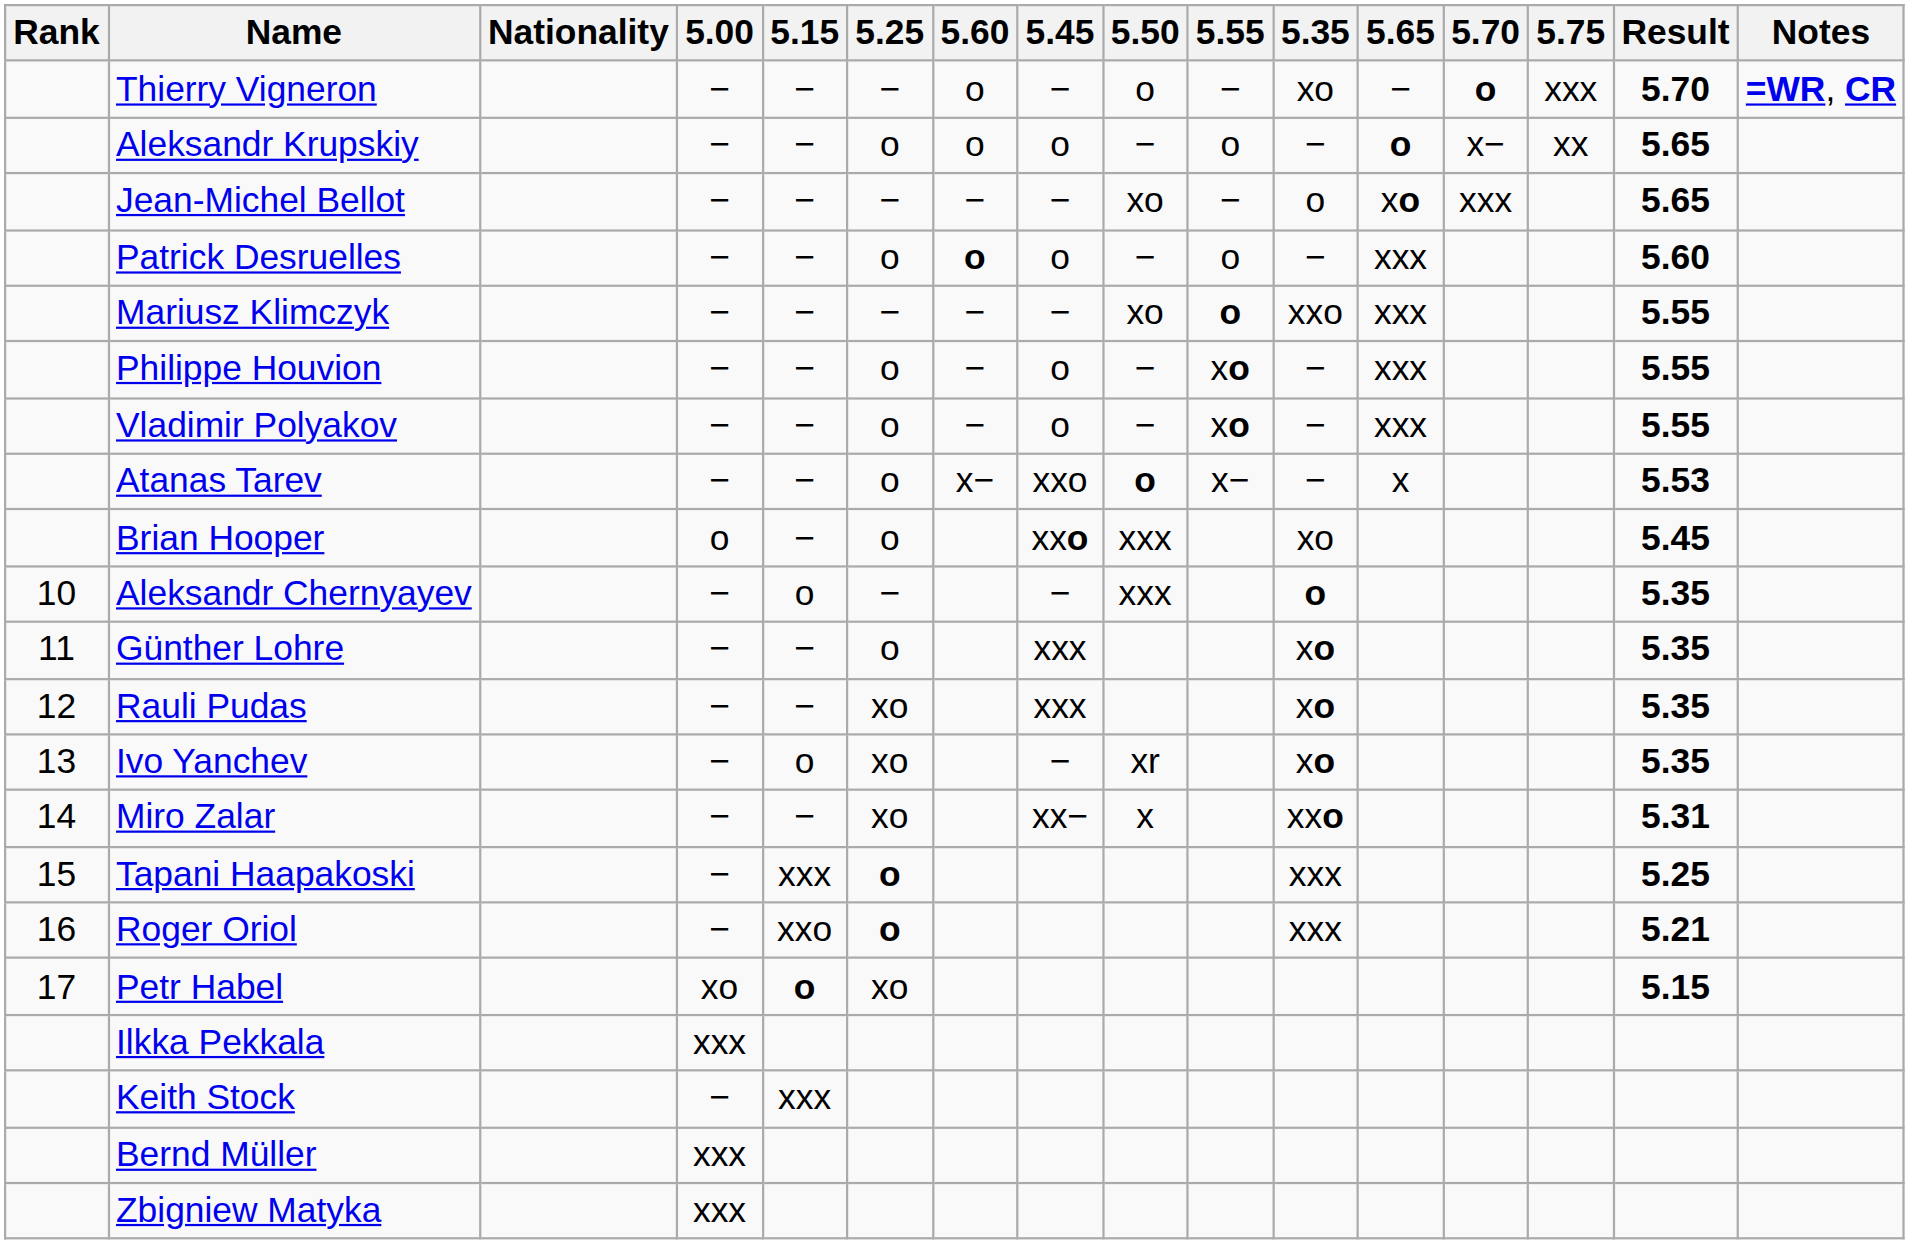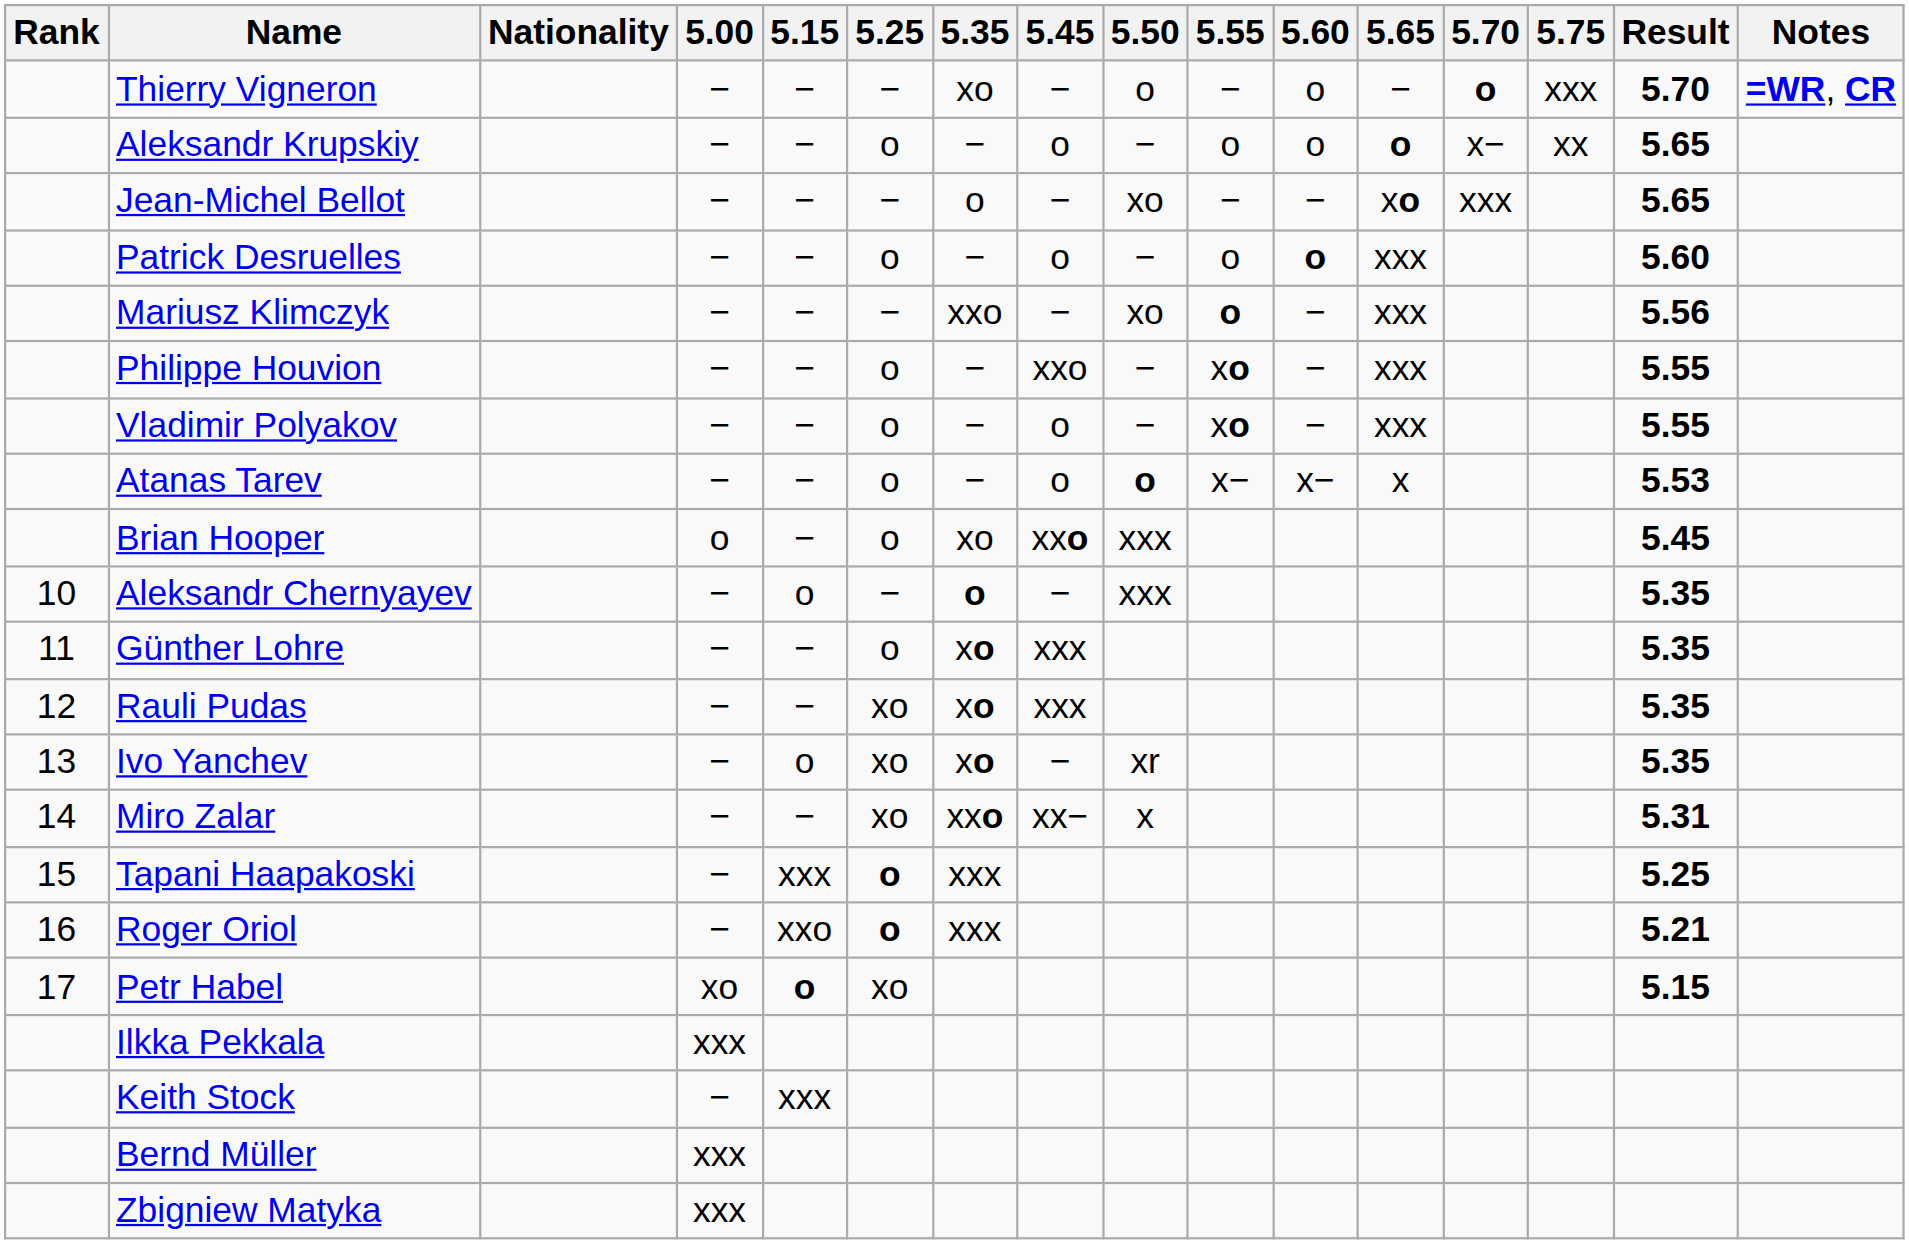 <table class="wikitable sortable" style="text-align:center">
 <tr>
 <th>Rank</th>
 <th>Name</th>
 <th>Nationality</th>
 <th>5.00</th>
 <th>5.15</th>
 <th>5.25</th>
-<th>5.60</th>
+<th>5.35</th>
 <th>5.45</th>
 <th>5.50</th>
 <th>5.55</th>
-<th>5.35</th>
+<th>5.60</th>
 <th>5.65</th>
 <th>5.70</th>
 <th>5.75</th>
 <th>Result</th>
 <th>Notes</th>
 </tr>
 <tr>
 <td></td>
 <td align="left"><a href='#'>Thierry Vigneron</a></td>
 <td align=left></td>
 <td>−</td>
 <td>−</td>
 <td>−</td>
+<td>xo</td>
+<td>−</td>
 <td>o</td>
 <td>−</td>
 <td>o</td>
-<td>−</td>
-<td>xo</td>
 <td>−</td>
 <td><strong>o</strong></td>
 <td>xxx</td>
 <td><strong>5.70</strong></td>
 <td><strong><a href='#'>=WR</a></strong>, <strong><a href='#'>CR</a></strong></td>
 </tr>
 <tr>
 <td></td>
 <td align="left"><a href='#'>Aleksandr Krupskiy</a></td>
 <td align=left></td>
 <td>−</td>
 <td>−</td>
 <td>o</td>
-<td>o</td>
+<td>−</td>
 <td>o</td>
 <td>−</td>
 <td>o</td>
-<td>−</td>
+<td>o</td>
 <td><strong>o</strong></td>
 <td>x−</td>
 <td>xx</td>
 <td><strong>5.65</strong></td>
 <td></td>
 </tr>
 <tr>
 <td></td>
 <td align="left"><a href='#'>Jean-Michel Bellot</a></td>
 <td align=left></td>
 <td>−</td>
 <td>−</td>
 <td>−</td>
-<td>−</td>
+<td>o</td>
 <td>−</td>
 <td>xo</td>
 <td>−</td>
-<td>o</td>
+<td>−</td>
 <td>x<strong>o</strong></td>
 <td>xxx</td>
 <td></td>
 <td><strong>5.65</strong></td>
 <td></td>
 </tr>
 <tr>
 <td></td>
 <td align="left"><a href='#'>Patrick Desruelles</a></td>
 <td align=left></td>
 <td>−</td>
 <td>−</td>
 <td>o</td>
-<td><strong>o</strong></td>
+<td>−</td>
 <td>o</td>
 <td>−</td>
 <td>o</td>
-<td>−</td>
+<td><strong>o</strong></td>
 <td>xxx</td>
 <td></td>
 <td></td>
 <td><strong>5.60</strong></td>
 <td></td>
 </tr>
 <tr>
 <td></td>
 <td align="left"><a href='#'>Mariusz Klimczyk</a></td>
 <td align=left></td>
 <td>−</td>
 <td>−</td>
 <td>−</td>
-<td>−</td>
+<td>xxo</td>
 <td>−</td>
 <td>xo</td>
 <td><strong>o</strong></td>
-<td>xxo</td>
+<td>−</td>
 <td>xxx</td>
 <td></td>
 <td></td>
-<td><strong>5.55</strong></td>
+<td><strong>5.56</strong></td>
 <td></td>
 </tr>
 <tr>
 <td></td>
 <td align="left"><a href='#'>Philippe Houvion</a></td>
 <td align=left></td>
 <td>−</td>
 <td>−</td>
 <td>o</td>
 <td>−</td>
-<td>o</td>
+<td>xxo</td>
 <td>−</td>
 <td>x<strong>o</strong></td>
 <td>−</td>
 <td>xxx</td>
 <td></td>
 <td></td>
 <td><strong>5.55</strong></td>
 <td></td>
 </tr>
 <tr>
 <td></td>
 <td align="left"><a href='#'>Vladimir Polyakov</a></td>
 <td align=left></td>
 <td>−</td>
 <td>−</td>
 <td>o</td>
 <td>−</td>
 <td>o</td>
 <td>−</td>
 <td>x<strong>o</strong></td>
 <td>−</td>
 <td>xxx</td>
 <td></td>
 <td></td>
 <td><strong>5.55</strong></td>
 <td></td>
 </tr>
 <tr>
 <td></td>
 <td align="left"><a href='#'>Atanas Tarev</a></td>
 <td align=left></td>
 <td>−</td>
 <td>−</td>
 <td>o</td>
-<td>x−</td>
-<td>xxo</td>
+<td>−</td>
+<td>o</td>
 <td><strong>o</strong></td>
 <td>x−</td>
-<td>−</td>
+<td>x−</td>
 <td>x</td>
 <td></td>
 <td></td>
 <td><strong>5.53</strong></td>
 <td></td>
 </tr>
 <tr>
 <td></td>
 <td align="left"><a href='#'>Brian Hooper</a></td>
 <td align=left></td>
 <td>o</td>
 <td>−</td>
 <td>o</td>
-<td></td>
+<td>xo</td>
 <td>xx<strong>o</strong></td>
 <td>xxx</td>
 <td></td>
-<td>xo</td>
+<td></td>
 <td></td>
 <td></td>
 <td></td>
 <td><strong>5.45</strong></td>
 <td></td>
 </tr>
 <tr>
 <td>10</td>
 <td align="left"><a href='#'>Aleksandr Chernyayev</a></td>
 <td align=left></td>
 <td>−</td>
 <td>o</td>
 <td>−</td>
-<td></td>
+<td><strong>o</strong></td>
 <td>−</td>
 <td>xxx</td>
 <td></td>
-<td><strong>o</strong></td>
+<td></td>
 <td></td>
 <td></td>
 <td></td>
 <td><strong>5.35</strong></td>
 <td></td>
 </tr>
 <tr>
 <td>11</td>
 <td align="left"><a href='#'>Günther Lohre</a></td>
 <td align=left></td>
 <td>−</td>
 <td>−</td>
 <td>o</td>
-<td></td>
+<td>x<strong>o</strong></td>
 <td>xxx</td>
 <td></td>
 <td></td>
-<td>x<strong>o</strong></td>
+<td></td>
 <td></td>
 <td></td>
 <td></td>
 <td><strong>5.35</strong></td>
 <td></td>
 </tr>
 <tr>
 <td>12</td>
 <td align="left"><a href='#'>Rauli Pudas</a></td>
 <td align=left></td>
 <td>−</td>
 <td>−</td>
 <td>xo</td>
-<td></td>
+<td>x<strong>o</strong></td>
 <td>xxx</td>
 <td></td>
 <td></td>
-<td>x<strong>o</strong></td>
+<td></td>
 <td></td>
 <td></td>
 <td></td>
 <td><strong>5.35</strong></td>
 <td></td>
 </tr>
 <tr>
 <td>13</td>
 <td align="left"><a href='#'>Ivo Yanchev</a></td>
 <td align=left></td>
 <td>−</td>
 <td>o</td>
 <td>xo</td>
-<td></td>
+<td>x<strong>o</strong></td>
 <td>−</td>
 <td>xr</td>
 <td></td>
-<td>x<strong>o</strong></td>
+<td></td>
 <td></td>
 <td></td>
 <td></td>
 <td><strong>5.35</strong></td>
 <td></td>
 </tr>
 <tr>
 <td>14</td>
 <td align="left"><a href='#'>Miro Zalar</a></td>
 <td align=left></td>
 <td>−</td>
 <td>−</td>
 <td>xo</td>
-<td></td>
+<td>xx<strong>o</strong></td>
 <td>xx−</td>
 <td>x</td>
 <td></td>
-<td>xx<strong>o</strong></td>
+<td></td>
 <td></td>
 <td></td>
 <td></td>
 <td><strong>5.31</strong></td>
 <td></td>
 </tr>
 <tr>
 <td>15</td>
 <td align="left"><a href='#'>Tapani Haapakoski</a></td>
 <td align=left></td>
 <td>−</td>
 <td>xxx</td>
 <td><strong>o</strong></td>
+<td>xxx</td>
 <td></td>
 <td></td>
 <td></td>
 <td></td>
-<td>xxx</td>
 <td></td>
 <td></td>
 <td></td>
 <td><strong>5.25</strong></td>
 <td></td>
 </tr>
 <tr>
 <td>16</td>
 <td align="left"><a href='#'>Roger Oriol</a></td>
 <td align=left></td>
 <td>−</td>
 <td>xxo</td>
 <td><strong>o</strong></td>
+<td>xxx</td>
 <td></td>
 <td></td>
 <td></td>
 <td></td>
-<td>xxx</td>
 <td></td>
 <td></td>
 <td></td>
 <td><strong>5.21</strong></td>
 <td></td>
 </tr>
 <tr>
 <td>17</td>
 <td align="left"><a href='#'>Petr Habel</a></td>
 <td align=left></td>
 <td>xo</td>
 <td><strong>o</strong></td>
 <td>xo</td>
 <td></td>
 <td></td>
 <td></td>
 <td></td>
 <td></td>
 <td></td>
 <td></td>
 <td></td>
 <td><strong>5.15</strong></td>
 <td></td>
 </tr>
 <tr>
 <td></td>
 <td align="left"><a href='#'>Ilkka Pekkala</a></td>
 <td align=left></td>
 <td>xxx</td>
 <td></td>
 <td></td>
 <td></td>
 <td></td>
 <td></td>
 <td></td>
 <td></td>
 <td></td>
 <td></td>
 <td></td>
 <td><strong></strong></td>
 <td></td>
 </tr>
 <tr>
 <td></td>
 <td align="left"><a href='#'>Keith Stock</a></td>
 <td align=left></td>
 <td>−</td>
 <td>xxx</td>
 <td></td>
 <td></td>
 <td></td>
 <td></td>
 <td></td>
 <td></td>
 <td></td>
 <td></td>
 <td></td>
 <td><strong></strong></td>
 <td></td>
 </tr>
 <tr>
 <td></td>
 <td align="left"><a href='#'>Bernd Müller</a></td>
 <td align=left></td>
 <td>xxx</td>
 <td></td>
 <td></td>
 <td></td>
 <td></td>
 <td></td>
 <td></td>
 <td></td>
 <td></td>
 <td></td>
 <td></td>
 <td><strong></strong></td>
 <td></td>
 </tr>
 <tr>
 <td></td>
 <td align="left"><a href='#'>Zbigniew Matyka</a></td>
 <td align=left></td>
 <td>xxx</td>
 <td></td>
 <td></td>
 <td></td>
 <td></td>
 <td></td>
 <td></td>
 <td></td>
 <td></td>
 <td></td>
 <td></td>
 <td><strong></strong></td>
 <td></td>
 </tr>
 </table>
